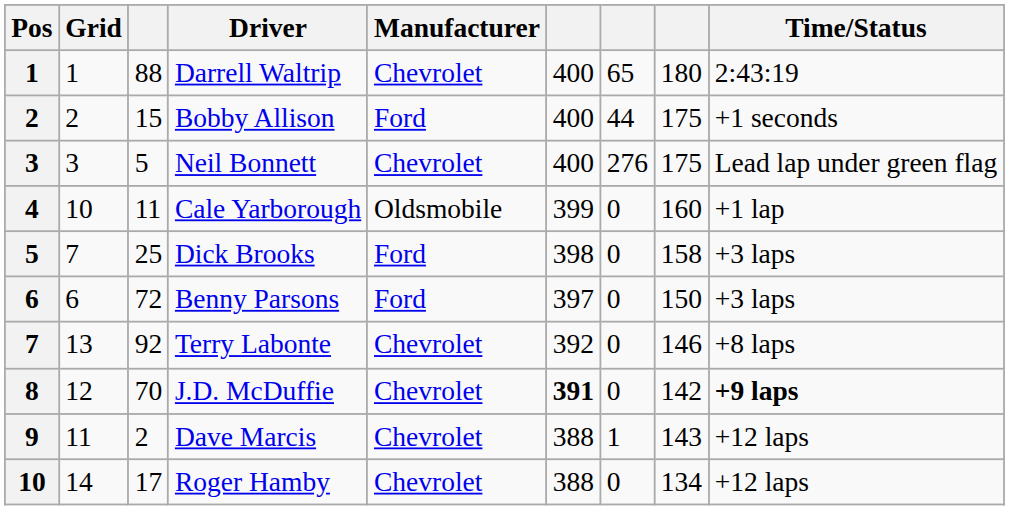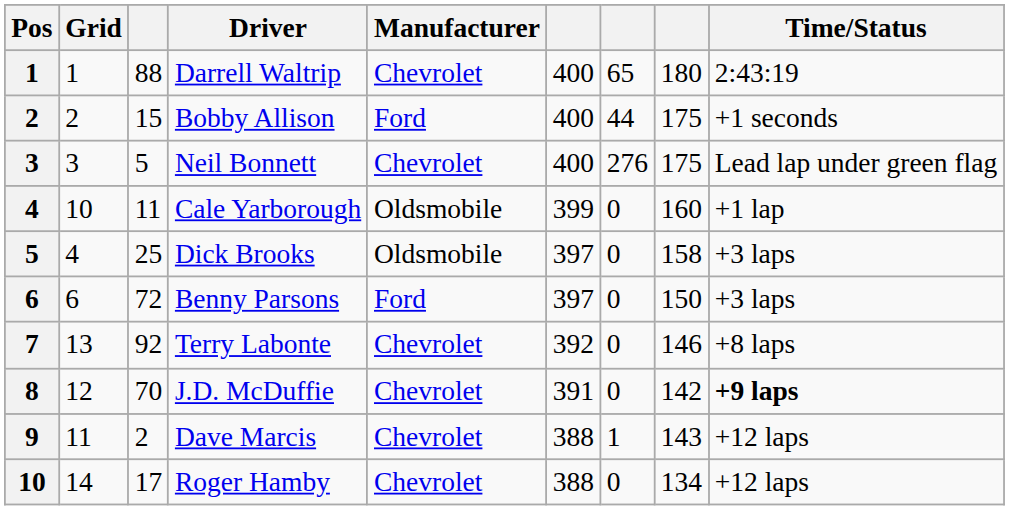 <table class="sortable wikitable" style="font-size:95%">
 <tr>
 <th>Pos</th>
 <th>Grid</th>
 <th></th>
 <th>Driver</th>
 <th>Manufacturer</th>
 <th></th>
 <th></th>
 <th></th>
 <th>Time/Status</th>
 </tr>
 <tr>
 <th>1</th>
 <td>1</td>
 <td>88</td>
 <td><a href='#'>Darrell Waltrip</a></td>
 <td><a href='#'>Chevrolet</a></td>
 <td>400</td>
 <td>65</td>
 <td>180</td>
 <td>2:43:19</td>
 </tr>
 <tr>
 <th>2</th>
 <td>2</td>
 <td>15</td>
 <td><a href='#'>Bobby Allison</a></td>
 <td><a href='#'>Ford</a></td>
 <td>400</td>
 <td>44</td>
 <td>175</td>
 <td>+1 seconds</td>
 </tr>
 <tr>
 <th>3</th>
 <td>3</td>
 <td>5</td>
 <td><a href='#'>Neil Bonnett</a></td>
 <td><a href='#'>Chevrolet</a></td>
 <td>400</td>
 <td>276</td>
 <td>175</td>
 <td>Lead lap under green flag</td>
 </tr>
 <tr>
 <th>4</th>
 <td>10</td>
 <td>11</td>
 <td><a href='#'>Cale Yarborough</a></td>
 <td>Oldsmobile</td>
 <td>399</td>
 <td>0</td>
 <td>160</td>
 <td>+1 lap</td>
 </tr>
 <tr>
 <th>5</th>
-<td>7</td>
+<td>4</td>
 <td>25</td>
 <td><a href='#'>Dick Brooks</a></td>
-<td><a href='#'>Ford</a></td>
-<td>398</td>
+<td>Oldsmobile</td>
+<td>397</td>
 <td>0</td>
 <td>158</td>
 <td>+3 laps</td>
 </tr>
 <tr>
 <th>6</th>
 <td>6</td>
 <td>72</td>
 <td><a href='#'>Benny Parsons</a></td>
 <td><a href='#'>Ford</a></td>
 <td>397</td>
 <td>0</td>
 <td>150</td>
 <td>+3 laps</td>
 </tr>
 <tr>
 <th>7</th>
 <td>13</td>
 <td>92</td>
 <td><a href='#'>Terry Labonte</a></td>
 <td><a href='#'>Chevrolet</a></td>
 <td>392</td>
 <td>0</td>
 <td>146</td>
 <td>+8 laps</td>
 </tr>
 <tr>
 <th>8</th>
 <td>12</td>
 <td>70</td>
 <td><a href='#'>J.D. McDuffie</a></td>
 <td><a href='#'>Chevrolet</a></td>
-<td><strong>391</strong></td>
+<td>391</td>
 <td>0</td>
 <td>142</td>
 <td><strong>+9 laps</strong></td>
 </tr>
 <tr>
 <th>9</th>
 <td>11</td>
 <td>2</td>
 <td><a href='#'>Dave Marcis</a></td>
 <td><a href='#'>Chevrolet</a></td>
 <td>388</td>
 <td>1</td>
 <td>143</td>
 <td>+12 laps</td>
 </tr>
 <tr>
 <th>10</th>
 <td>14</td>
 <td>17</td>
 <td><a href='#'>Roger Hamby</a></td>
 <td><a href='#'>Chevrolet</a></td>
 <td>388</td>
 <td>0</td>
 <td>134</td>
 <td>+12 laps</td>
 </tr>
 </table>
